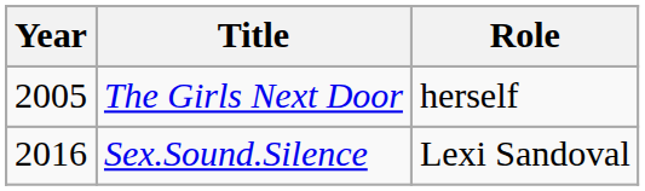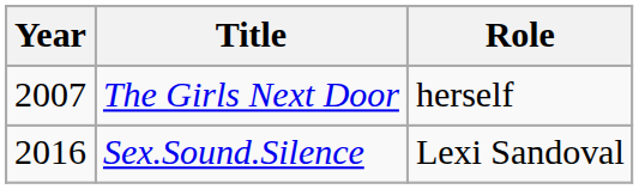 <table class="wikitable" style="font-size:90%">
 <tr>
 <th>Year</th>
 <th>Title</th>
 <th>Role</th>
 </tr>
 <tr>
-<td>2005</td>
+<td>2007</td>
 <td><em><a href='#'>The Girls Next Door</a></em></td>
 <td>herself</td>
 </tr>
 <tr>
 <td>2016</td>
 <td><em><a href='#'>Sex.Sound.Silence</a></em></td>
 <td>Lexi Sandoval</td>
 </tr>
 </table>
